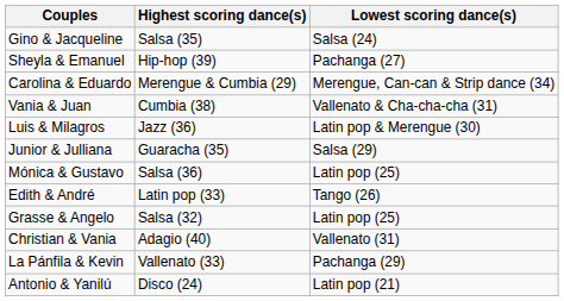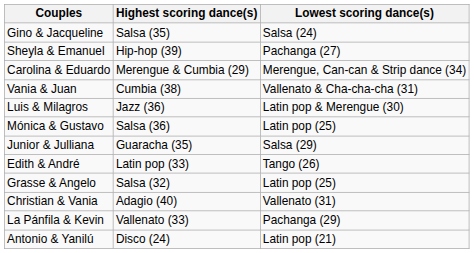 <table class="wikitable">
 <tr>
 <th>Couples</th>
 <th>Highest scoring dance(s)</th>
 <th>Lowest scoring dance(s)</th>
 </tr>
 <tr>
 <td>Gino & Jacqueline</td>
 <td>Salsa (35)</td>
 <td>Salsa (24)</td>
 </tr>
 <tr>
 <td>Sheyla & Emanuel</td>
 <td>Hip-hop (39)</td>
 <td>Pachanga (27)</td>
 </tr>
 <tr>
 <td>Carolina & Eduardo</td>
 <td>Merengue & Cumbia (29)</td>
 <td>Merengue, Can-can & Strip dance (34)</td>
 </tr>
 <tr>
 <td>Vania & Juan</td>
 <td>Cumbia (38)</td>
 <td>Vallenato & Cha-cha-cha (31)</td>
 </tr>
 <tr>
 <td>Luis & Milagros</td>
 <td>Jazz (36)</td>
 <td>Latin pop & Merengue (30)</td>
 </tr>
 <tr>
+<td>Mónica & Gustavo</td>
+<td>Salsa (36)</td>
+<td>Latin pop (25)</td>
+</tr>
+<tr>
 <td>Junior & Julliana</td>
 <td>Guaracha (35)</td>
 <td>Salsa (29)</td>
-</tr>
-<tr>
-<td>Mónica & Gustavo</td>
-<td>Salsa (36)</td>
-<td>Latin pop (25)</td>
 </tr>
 <tr>
 <td>Edith & André</td>
 <td>Latin pop (33)</td>
 <td>Tango (26)</td>
 </tr>
 <tr>
 <td>Grasse & Angelo</td>
 <td>Salsa (32)</td>
 <td>Latin pop (25)</td>
 </tr>
 <tr>
 <td>Christian & Vania</td>
 <td>Adagio (40)</td>
 <td>Vallenato (31)</td>
 </tr>
 <tr>
 <td>La Pánfila & Kevin</td>
 <td>Vallenato (33)</td>
 <td>Pachanga (29)</td>
 </tr>
 <tr>
 <td>Antonio & Yanilú</td>
 <td>Disco (24)</td>
 <td>Latin pop (21)</td>
 </tr>
 </table>
